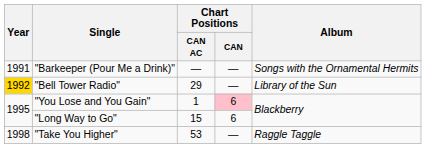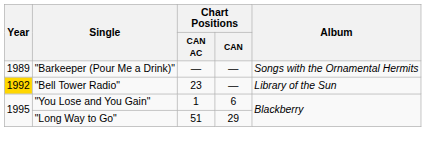 <table class="wikitable">
 <tr>
 <th rowspan="2">Year</th>
 <th rowspan="2">Single</th>
 <th colspan="2">Chart Positions</th>
 <th rowspan="2">Album</th>
 </tr>
 <tr>
 <th width="50"><small>CAN AC</small></th>
 <th width="50"><small>CAN</small></th>
 </tr>
 <tr>
-<td>1991</td>
+<td>1989</td>
 <td>"Barkeeper (Pour Me a Drink)"</td>
 <td align="center">—</td>
 <td align="center">—</td>
 <td><em>Songs with the Ornamental Hermits</em></td>
 </tr>
 <tr>
 <td style="background: gold;">1992</td>
 <td>"Bell Tower Radio"</td>
-<td align="center">29</td>
+<td align="center">23</td>
 <td align="center">—</td>
 <td><em>Library of the Sun</em></td>
 </tr>
 <tr>
 <td rowspan="2">1995</td>
 <td>"You Lose and You Gain"</td>
 <td align="center">1</td>
-<td align="center" style="background: pink;">6</td>
+<td align="center">6</td>
 <td rowspan="2"><em>Blackberry</em></td>
 </tr>
 <tr>
 <td>"Long Way to Go"</td>
-<td align="center">15</td>
-<td align="center">6</td>
-</tr>
-<tr>
-<td>1998</td>
-<td>"Take You Higher"</td>
-<td align="center">53</td>
-<td align="center">—</td>
-<td><em>Raggle Taggle</em></td>
+<td align="center">51</td>
+<td align="center">29</td>
 </tr>
 </table>
